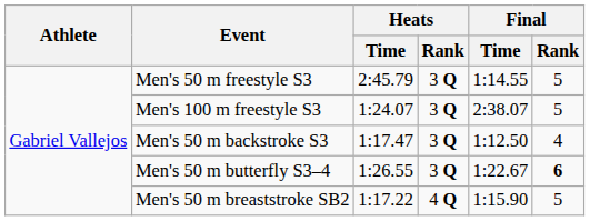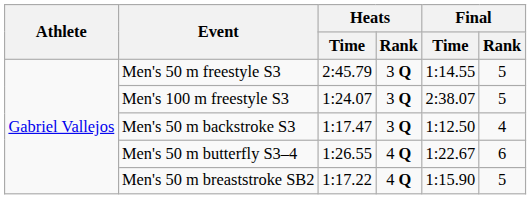 <table class=wikitable style="font-size:90%">
 <tr>
 <th rowspan="2">Athlete</th>
 <th rowspan="2">Event</th>
 <th colspan="2">Heats</th>
 <th colspan="2">Final</th>
 </tr>
 <tr>
 <th>Time</th>
 <th>Rank</th>
 <th>Time</th>
 <th>Rank</th>
 </tr>
 <tr align=center>
 <td rowspan=5 align=left><a href='#'>Gabriel Vallejos</a></td>
 <td align=left>Men's 50 m freestyle S3</td>
 <td>2:45.79</td>
 <td>3 <strong>Q</strong></td>
 <td>1:14.55</td>
 <td>5</td>
 </tr>
 <tr align=center>
 <td align=left>Men's 100 m freestyle S3</td>
 <td>1:24.07</td>
 <td>3 <strong>Q</strong></td>
 <td>2:38.07</td>
 <td>5</td>
 </tr>
 <tr align=center>
 <td align=left>Men's 50 m backstroke S3</td>
 <td>1:17.47</td>
 <td>3 <strong>Q</strong></td>
 <td>1:12.50</td>
 <td>4</td>
 </tr>
 <tr align=center>
 <td align=left>Men's 50 m butterfly S3–4</td>
 <td>1:26.55</td>
-<td>3 <strong>Q</strong></td>
+<td>4 <strong>Q</strong></td>
 <td>1:22.67</td>
-<td><strong>6</strong></td>
+<td>6</td>
 </tr>
 <tr align=center>
 <td align=left>Men's 50 m breaststroke SB2</td>
 <td>1:17.22</td>
 <td>4 <strong>Q</strong></td>
 <td>1:15.90</td>
 <td>5</td>
 </tr>
 </table>
